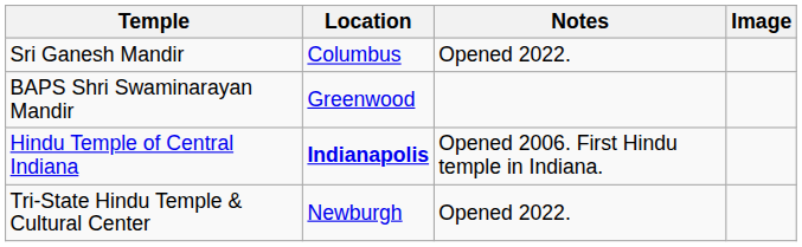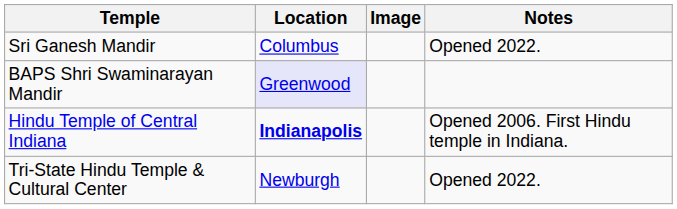 <table class="wikitable sortable" id="tableTempleWikiIN">
 <tr>
 <th>Temple</th>
 <th>Location</th>
+<th>Image</th>
 <th>Notes</th>
-<th>Image</th>
 </tr>
 <tr>
 <td>Sri Ganesh Mandir</td>
 <td><a href='#'>Columbus</a></td>
+<td></td>
 <td>Opened 2022.</td>
-<td></td>
 </tr>
 <tr>
 <td>BAPS Shri Swaminarayan Mandir</td>
-<td><a href='#'>Greenwood</a></td>
+<td style="background: lavender;"><a href='#'>Greenwood</a></td>
 <td></td>
 <td></td>
 </tr>
 <tr>
 <td><a href='#'>Hindu Temple of Central Indiana</a></td>
 <td><strong><a href='#'>Indianapolis</a><br><small></small></strong></td>
+<td></td>
 <td>Opened 2006. First Hindu temple in Indiana.</td>
-<td></td>
 </tr>
 <tr>
 <td>Tri-State Hindu Temple & Cultural Center</td>
 <td><a href='#'>Newburgh</a></td>
+<td></td>
 <td>Opened 2022.</td>
-<td></td>
 </tr>
 </table>
